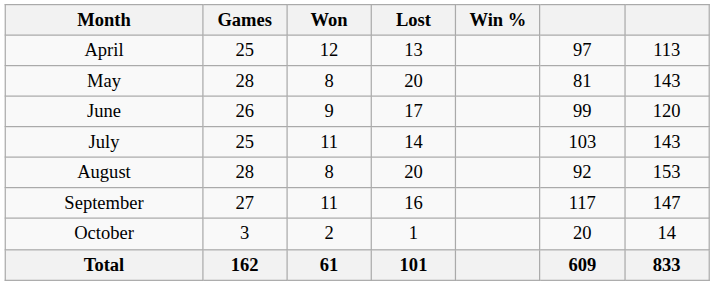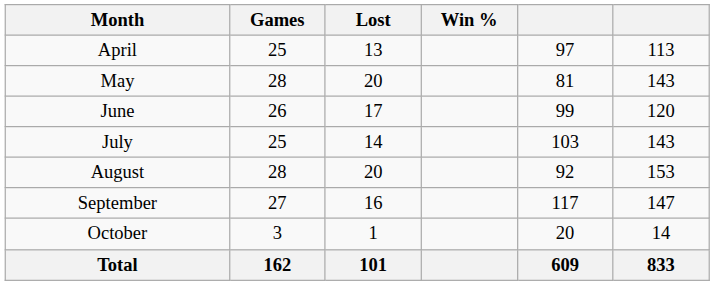 <table class="wikitable" style="margin:1em auto; font-size:95%; text-align:center; width:38em;">
 <tr>
 <th width="28%">Month</th>
 <th width="12%">Games</th>
-<th width="12%">Won</th>
 <th width="12%">Lost</th>
 <th width="12%">Win %</th>
 <th width="12%"></th>
 <th width="12%"></th>
 </tr>
 <tr>
 <td>April</td>
 <td>25</td>
-<td>12</td>
 <td>13</td>
 <td></td>
 <td>97</td>
 <td>113</td>
 </tr>
 <tr>
 <td>May</td>
 <td>28</td>
-<td>8</td>
 <td>20</td>
 <td></td>
 <td>81</td>
 <td>143</td>
 </tr>
 <tr>
 <td>June</td>
 <td>26</td>
-<td>9</td>
 <td>17</td>
 <td></td>
 <td>99</td>
 <td>120</td>
 </tr>
 <tr>
 <td>July</td>
 <td>25</td>
-<td>11</td>
 <td>14</td>
 <td></td>
 <td>103</td>
 <td>143</td>
 </tr>
 <tr>
 <td>August</td>
 <td>28</td>
-<td>8</td>
 <td>20</td>
 <td></td>
 <td>92</td>
 <td>153</td>
 </tr>
 <tr>
 <td>September</td>
 <td>27</td>
-<td>11</td>
 <td>16</td>
 <td></td>
 <td>117</td>
 <td>147</td>
 </tr>
 <tr>
 <td>October</td>
 <td>3</td>
-<td>2</td>
 <td>1</td>
 <td></td>
 <td>20</td>
 <td>14</td>
 </tr>
 <tr>
 <th>Total</th>
 <th>162</th>
-<th>61</th>
 <th>101</th>
 <th></th>
 <th>609</th>
 <th>833</th>
 </tr>
 </table>
